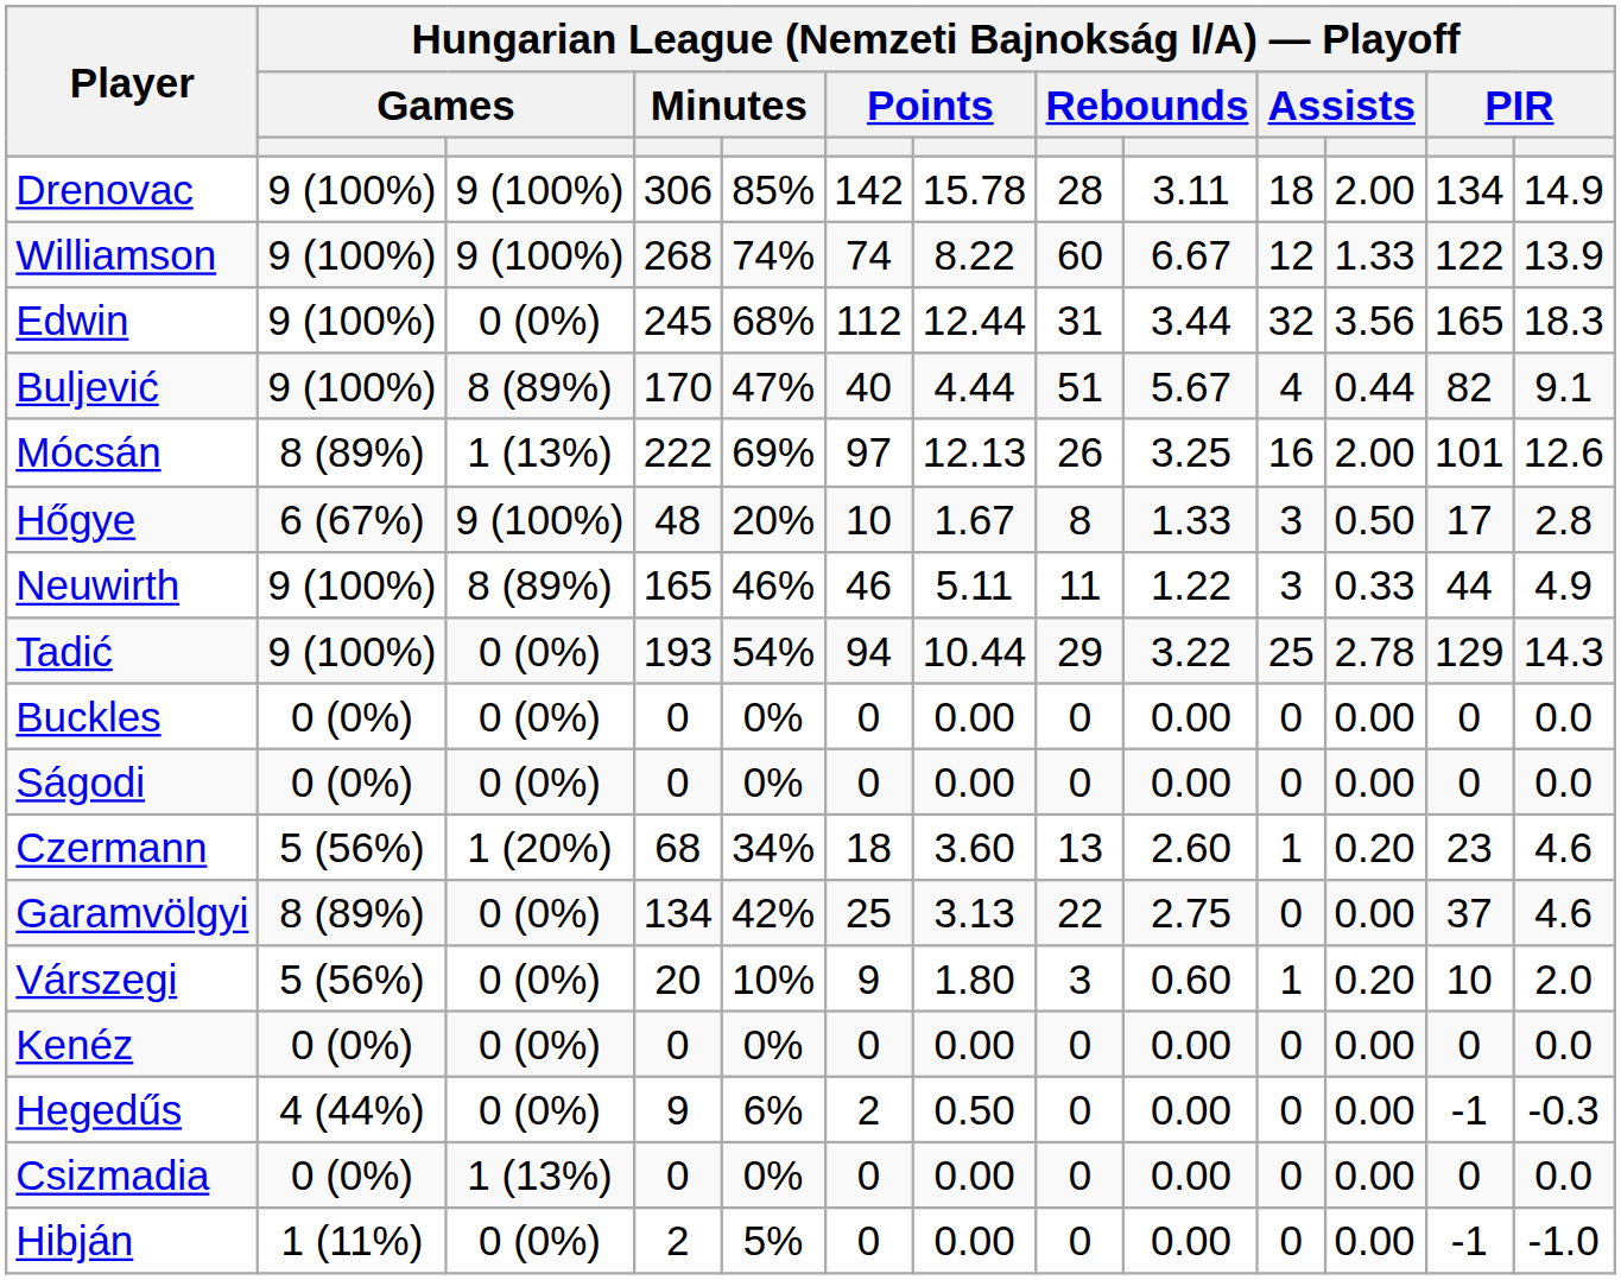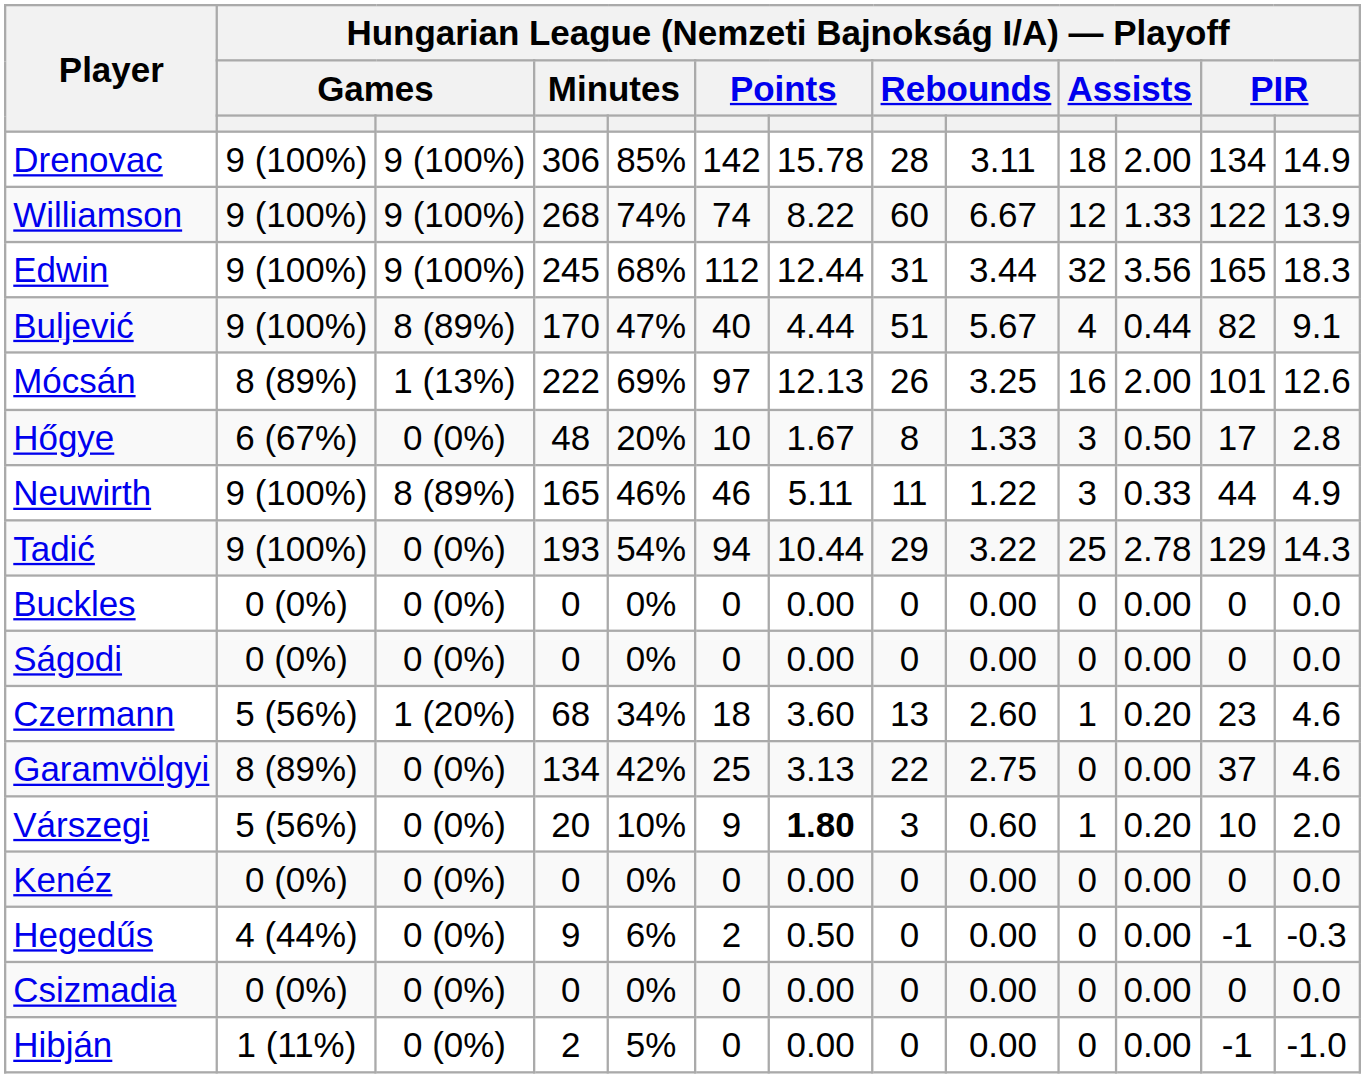 <table class="wikitable sortable" style="font-size:95%; text-align:center;">
 <tr>
 <th rowspan="3">Player</th>
 <th colspan="13">Hungarian League (Nemzeti Bajnokság I/A) — Playoff</th>
 </tr>
 <tr>
 <th colspan="2">Games</th>
 <th colspan="2">Minutes</th>
 <th colspan="2"><a href='#'>Points</a></th>
 <th colspan="2"><a href='#'>Rebounds</a></th>
 <th colspan="2"><a href='#'>Assists</a></th>
 <th colspan="2"><a href='#'>PIR</a></th>
 </tr>
 <tr>
 <th></th>
 <th></th>
 <th></th>
 <th></th>
 <th></th>
 <th></th>
 <th></th>
 <th></th>
 <th></th>
 <th></th>
 <th></th>
 <th></th>
 </tr>
 <tr bgcolor=white>
 <td align="left"><a href='#'>Drenovac</a></td>
 <td>9 (100%)</td>
 <td>9 (100%)</td>
 <td>306</td>
 <td>85%</td>
 <td>142</td>
 <td>15.78</td>
 <td>28</td>
 <td>3.11</td>
 <td>18</td>
 <td>2.00</td>
 <td>134</td>
 <td>14.9</td>
 </tr>
 <tr>
 <td align="left"><a href='#'>Williamson</a></td>
 <td>9 (100%)</td>
 <td>9 (100%)</td>
 <td>268</td>
 <td>74%</td>
 <td>74</td>
 <td>8.22</td>
 <td>60</td>
 <td>6.67</td>
 <td>12</td>
 <td>1.33</td>
 <td>122</td>
 <td>13.9</td>
 </tr>
 <tr bgcolor=white>
 <td align="left"><a href='#'>Edwin</a></td>
 <td>9 (100%)</td>
-<td>0 (0%)</td>
+<td>9 (100%)</td>
 <td>245</td>
 <td>68%</td>
 <td>112</td>
 <td>12.44</td>
 <td>31</td>
 <td>3.44</td>
 <td>32</td>
 <td>3.56</td>
 <td>165</td>
 <td>18.3</td>
 </tr>
 <tr>
 <td align="left"><a href='#'>Buljević</a></td>
 <td>9 (100%)</td>
 <td>8 (89%)</td>
 <td>170</td>
 <td>47%</td>
 <td>40</td>
 <td>4.44</td>
 <td>51</td>
 <td>5.67</td>
 <td>4</td>
 <td>0.44</td>
 <td>82</td>
 <td>9.1</td>
 </tr>
 <tr bgcolor=white>
 <td align="left"><a href='#'>Mócsán</a></td>
 <td>8 (89%)</td>
 <td>1 (13%)</td>
 <td>222</td>
 <td>69%</td>
 <td>97</td>
 <td>12.13</td>
 <td>26</td>
 <td>3.25</td>
 <td>16</td>
 <td>2.00</td>
 <td>101</td>
 <td>12.6</td>
 </tr>
 <tr>
 <td align="left"><a href='#'>Hőgye</a></td>
 <td>6 (67%)</td>
-<td>9 (100%)</td>
+<td>0 (0%)</td>
 <td>48</td>
 <td>20%</td>
 <td>10</td>
 <td>1.67</td>
 <td>8</td>
 <td>1.33</td>
 <td>3</td>
 <td>0.50</td>
 <td>17</td>
 <td>2.8</td>
 </tr>
 <tr bgcolor=white>
 <td align="left"><a href='#'>Neuwirth</a></td>
 <td>9 (100%)</td>
 <td>8 (89%)</td>
 <td>165</td>
 <td>46%</td>
 <td>46</td>
 <td>5.11</td>
 <td>11</td>
 <td>1.22</td>
 <td>3</td>
 <td>0.33</td>
 <td>44</td>
 <td>4.9</td>
 </tr>
 <tr>
 <td align="left"><a href='#'>Tadić</a></td>
 <td>9 (100%)</td>
 <td>0 (0%)</td>
 <td>193</td>
 <td>54%</td>
 <td>94</td>
 <td>10.44</td>
 <td>29</td>
 <td>3.22</td>
 <td>25</td>
 <td>2.78</td>
 <td>129</td>
 <td>14.3</td>
 </tr>
 <tr bgcolor=white>
 <td align="left"><a href='#'>Buckles</a></td>
 <td>0 (0%)</td>
 <td>0 (0%)</td>
 <td>0</td>
 <td>0%</td>
 <td>0</td>
 <td>0.00</td>
 <td>0</td>
 <td>0.00</td>
 <td>0</td>
 <td>0.00</td>
 <td>0</td>
 <td>0.0</td>
 </tr>
 <tr>
 <td align="left"><a href='#'>Ságodi</a></td>
 <td>0 (0%)</td>
 <td>0 (0%)</td>
 <td>0</td>
 <td>0%</td>
 <td>0</td>
 <td>0.00</td>
 <td>0</td>
 <td>0.00</td>
 <td>0</td>
 <td>0.00</td>
 <td>0</td>
 <td>0.0</td>
 </tr>
 <tr bgcolor=white>
 <td align="left"><a href='#'>Czermann</a></td>
 <td>5 (56%)</td>
 <td>1 (20%)</td>
 <td>68</td>
 <td>34%</td>
 <td>18</td>
 <td>3.60</td>
 <td>13</td>
 <td>2.60</td>
 <td>1</td>
 <td>0.20</td>
 <td>23</td>
 <td>4.6</td>
 </tr>
 <tr>
 <td align="left"><a href='#'>Garamvölgyi</a></td>
 <td>8 (89%)</td>
 <td>0 (0%)</td>
 <td>134</td>
 <td>42%</td>
 <td>25</td>
 <td>3.13</td>
 <td>22</td>
 <td>2.75</td>
 <td>0</td>
 <td>0.00</td>
 <td>37</td>
 <td>4.6</td>
 </tr>
 <tr bgcolor=white>
 <td align="left"><a href='#'>Várszegi</a></td>
 <td>5 (56%)</td>
 <td>0 (0%)</td>
 <td>20</td>
 <td>10%</td>
 <td>9</td>
-<td>1.80</td>
+<td><strong>1.80</strong></td>
 <td>3</td>
 <td>0.60</td>
 <td>1</td>
 <td>0.20</td>
 <td>10</td>
 <td>2.0</td>
 </tr>
 <tr>
 <td align="left"><a href='#'>Kenéz</a></td>
 <td>0 (0%)</td>
 <td>0 (0%)</td>
 <td>0</td>
 <td>0%</td>
 <td>0</td>
 <td>0.00</td>
 <td>0</td>
 <td>0.00</td>
 <td>0</td>
 <td>0.00</td>
 <td>0</td>
 <td>0.0</td>
 </tr>
 <tr bgcolor=white>
 <td align="left"><a href='#'>Hegedűs</a></td>
 <td>4 (44%)</td>
 <td>0 (0%)</td>
 <td>9</td>
 <td>6%</td>
 <td>2</td>
 <td>0.50</td>
 <td>0</td>
 <td>0.00</td>
 <td>0</td>
 <td>0.00</td>
 <td>-1</td>
 <td>-0.3</td>
 </tr>
 <tr>
 <td align="left"><a href='#'>Csizmadia</a></td>
 <td>0 (0%)</td>
-<td>1 (13%)</td>
+<td>0 (0%)</td>
 <td>0</td>
 <td>0%</td>
 <td>0</td>
 <td>0.00</td>
 <td>0</td>
 <td>0.00</td>
 <td>0</td>
 <td>0.00</td>
 <td>0</td>
 <td>0.0</td>
 </tr>
 <tr bgcolor=white>
 <td align="left"><a href='#'>Hibján</a></td>
 <td>1 (11%)</td>
 <td>0 (0%)</td>
 <td>2</td>
 <td>5%</td>
 <td>0</td>
 <td>0.00</td>
 <td>0</td>
 <td>0.00</td>
 <td>0</td>
 <td>0.00</td>
 <td>-1</td>
 <td>-1.0</td>
 </tr>
 </table>
